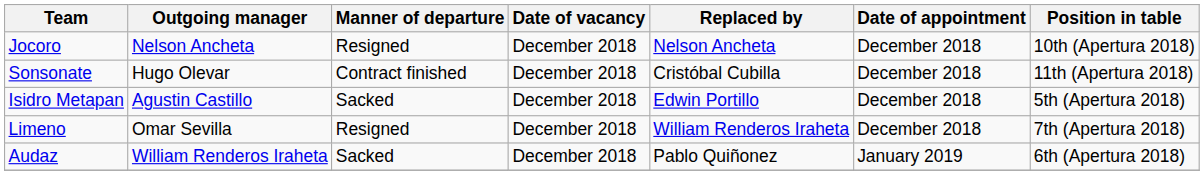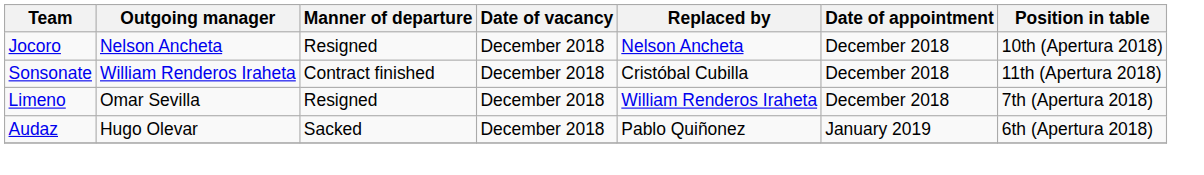 <table class="wikitable">
 <tr>
 <th>Team</th>
 <th>Outgoing manager</th>
 <th>Manner of departure</th>
 <th>Date of vacancy</th>
 <th>Replaced by</th>
 <th>Date of appointment</th>
 <th>Position in table</th>
 </tr>
 <tr>
 <td><a href='#'>Jocoro</a></td>
 <td> <a href='#'>Nelson Ancheta</a></td>
 <td>Resigned</td>
 <td>December 2018</td>
 <td> <a href='#'>Nelson Ancheta</a></td>
 <td>December 2018</td>
 <td>10th (Apertura 2018)</td>
 </tr>
 <tr>
 <td><a href='#'>Sonsonate</a></td>
-<td> Hugo Olevar</td>
+<td> <a href='#'>William Renderos Iraheta</a></td>
 <td>Contract finished</td>
 <td>December 2018</td>
 <td> Cristóbal Cubilla</td>
 <td>December 2018</td>
 <td>11th (Apertura 2018)</td>
-</tr>
-<tr>
-<td><a href='#'>Isidro Metapan</a></td>
-<td> <a href='#'>Agustin Castillo</a></td>
-<td>Sacked</td>
-<td>December 2018</td>
-<td> <a href='#'>Edwin Portillo</a></td>
-<td>December 2018</td>
-<td>5th (Apertura 2018)</td>
 </tr>
 <tr>
 <td><a href='#'>Limeno</a></td>
 <td> Omar Sevilla</td>
 <td>Resigned</td>
 <td>December 2018</td>
 <td> <a href='#'>William Renderos Iraheta</a></td>
 <td>December 2018</td>
 <td>7th (Apertura 2018)</td>
 </tr>
 <tr>
 <td><a href='#'>Audaz</a></td>
-<td> <a href='#'>William Renderos Iraheta</a></td>
+<td> Hugo Olevar</td>
 <td>Sacked</td>
 <td>December 2018</td>
 <td> Pablo Quiñonez</td>
 <td>January 2019</td>
 <td>6th (Apertura 2018)</td>
 </tr>
 <tr>
 </tr>
 </table>
